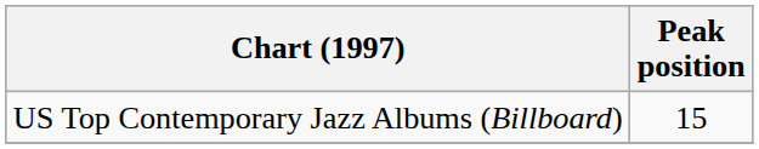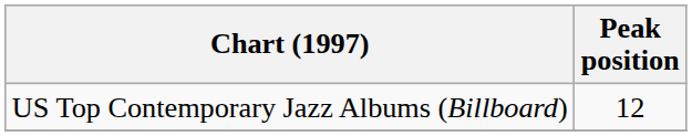 <table class="wikitable">
 <tr>
 <th>Chart (1997)</th>
 <th>Peak<br>position</th>
 </tr>
 <tr>
 <td>US Top Contemporary Jazz Albums (<em>Billboard</em>)</td>
-<td align="center">15</td>
+<td align="center">12</td>
 </tr>
 <tr>
 </tr>
 </table>
